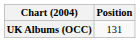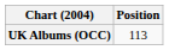 <table class="wikitable sortable plainrowheaders" style="text-align:center;">
 <tr>
 <th scope="col">Chart (2004)</th>
 <th scope="col">Position</th>
 </tr>
 <tr>
 <th scope="row">UK Albums (OCC)</th>
-<td>131</td>
+<td>113</td>
 </tr>
 </table>
